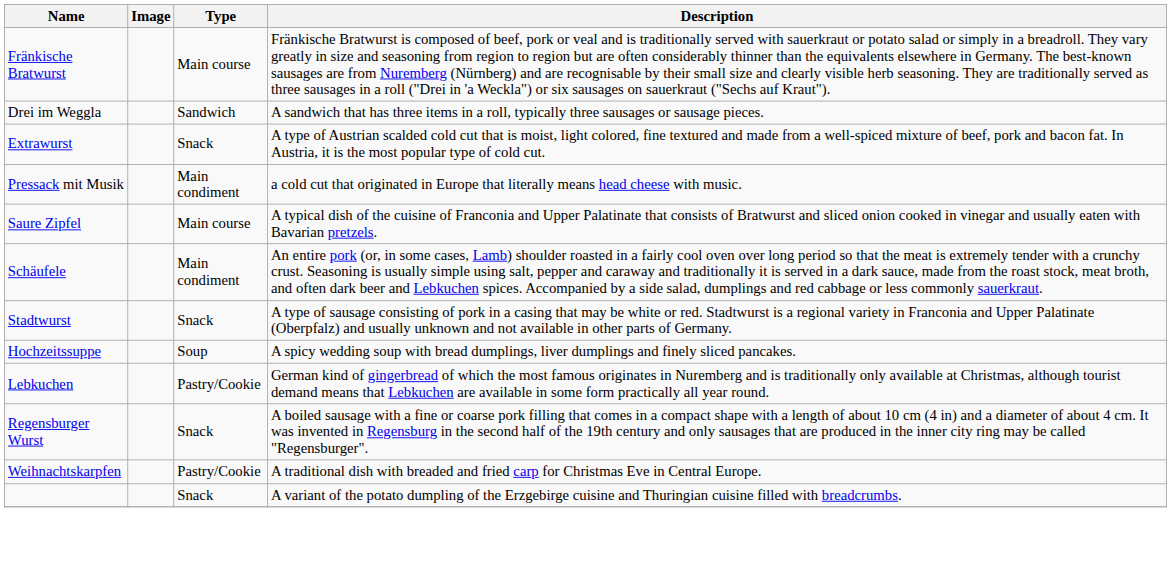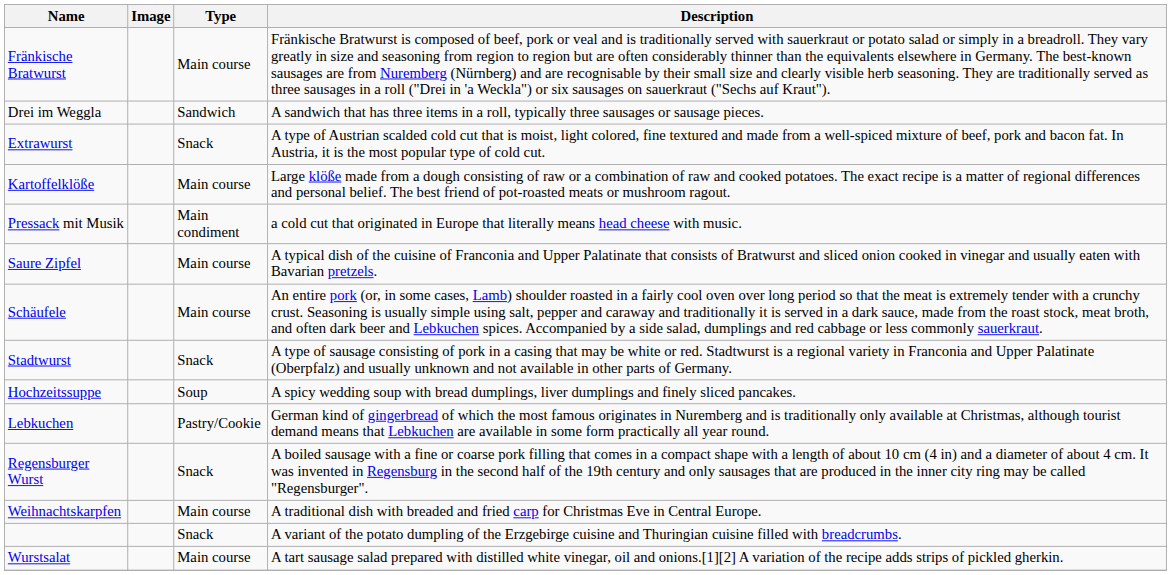 <table class="wikitable sortable" style="width:100%;">
 <tr>
 <th>Name</th>
 <th>Image</th>
 <th>Type</th>
 <th>Description</th>
 </tr>
 <tr>
 <td><a href='#'>Fränkische Bratwurst</a></td>
 <td></td>
 <td>Main course</td>
 <td>Fränkische Bratwurst is composed of beef, pork or veal and is traditionally served with sauerkraut or potato salad or simply in a breadroll. They vary greatly in size and seasoning from region to region but are often considerably thinner than the equivalents elsewhere in Germany. The best-known sausages are from <a href='#'>Nuremberg</a> (Nürnberg) and are recognisable by their small size and clearly visible herb seasoning. They are traditionally served as three sausages in a roll ("Drei in 'a Weckla") or six sausages on sauerkraut ("Sechs auf Kraut").</td>
 </tr>
 <tr>
 <td>Drei im Weggla</td>
 <td></td>
 <td>Sandwich</td>
 <td>A sandwich that has three items in a roll, typically three sausages or sausage pieces.</td>
 </tr>
 <tr>
 <td><a href='#'>Extrawurst</a></td>
 <td></td>
 <td>Snack</td>
 <td>A type of Austrian scalded cold cut that is moist, light colored, fine textured and made from a well-spiced mixture of beef, pork and bacon fat. In Austria, it is the most popular type of cold cut.</td>
 </tr>
 <tr>
+<td><a href='#'>Kartoffelklöße</a></td>
+<td></td>
+<td>Main course</td>
+<td>Large <a href='#'>klöße</a> made from a dough consisting of raw or a combination of raw and cooked potatoes. The exact recipe is a matter of regional differences and personal belief. The best friend of pot-roasted meats or mushroom ragout.</td>
+</tr>
+<tr>
 <td><a href='#'>Pressack</a> mit Musik</td>
 <td></td>
 <td>Main condiment</td>
 <td>a cold cut that originated in Europe that literally means <a href='#'>head cheese</a> with music.</td>
 </tr>
 <tr>
 <td><a href='#'>Saure Zipfel</a></td>
 <td></td>
 <td>Main course</td>
 <td>A typical dish of the cuisine of Franconia and Upper Palatinate that consists of Bratwurst and sliced onion cooked in vinegar and usually eaten with Bavarian <a href='#'>pretzels</a>.</td>
 </tr>
 <tr>
 <td><a href='#'>Schäufele</a></td>
 <td></td>
-<td>Main condiment</td>
+<td>Main course</td>
 <td>An entire <a href='#'>pork</a> (or, in some cases, <a href='#'>Lamb</a>) shoulder roasted in a fairly cool oven over long period so that the meat is extremely tender with a crunchy crust. Seasoning is usually simple using salt, pepper and caraway and traditionally it is served in a dark sauce, made from the roast stock, meat broth, and often dark beer and <a href='#'>Lebkuchen</a> spices. Accompanied by a side salad, dumplings and red cabbage or less commonly <a href='#'>sauerkraut</a>.</td>
 </tr>
 <tr>
 <td><a href='#'>Stadtwurst</a></td>
 <td></td>
 <td>Snack</td>
 <td>A type of sausage consisting of pork in a casing that may be white or red. Stadtwurst is a regional variety in Franconia and Upper Palatinate (Oberpfalz) and usually unknown and not available in other parts of Germany.</td>
 </tr>
 <tr>
 <td><a href='#'>Hochzeitssuppe</a></td>
 <td></td>
 <td>Soup</td>
 <td>A spicy wedding soup with bread dumplings, liver dumplings and finely sliced pancakes.</td>
 </tr>
 <tr>
 <td><a href='#'>Lebkuchen</a></td>
 <td></td>
 <td>Pastry/Cookie</td>
 <td>German kind of <a href='#'>gingerbread</a> of which the most famous originates in Nuremberg and is traditionally only available at Christmas, although tourist demand means that <a href='#'>Lebkuchen</a> are available in some form practically all year round.</td>
 </tr>
 <tr>
 <td><a href='#'>Regensburger Wurst</a></td>
 <td></td>
 <td>Snack</td>
 <td>A boiled sausage with a fine or coarse pork filling that comes in a compact shape with a length of about 10 cm (4 in) and a diameter of about 4 cm. It was invented in <a href='#'>Regensburg</a> in the second half of the 19th century and only sausages that are produced in the inner city ring may be called "Regensburger".</td>
 </tr>
 <tr>
 <td><a href='#'>Weihnachtskarpfen</a></td>
 <td></td>
-<td>Pastry/Cookie</td>
+<td>Main course</td>
 <td>A traditional dish with breaded and fried <a href='#'>carp</a> for Christmas Eve in Central Europe.</td>
 </tr>
 <tr>
 <td></td>
 <td></td>
 <td>Snack</td>
 <td>A variant of the potato dumpling of the Erzgebirge cuisine and Thuringian cuisine filled with <a href='#'>breadcrumbs</a>.</td>
 </tr>
 <tr>
+<td><a href='#'>Wurstsalat</a></td>
+<td></td>
+<td>Main course</td>
+<td>A tart sausage salad prepared with distilled white vinegar, oil and onions.[1][2] A variation of the recipe adds strips of pickled gherkin.</td>
+</tr>
+<tr>
 </tr>
 </table>
